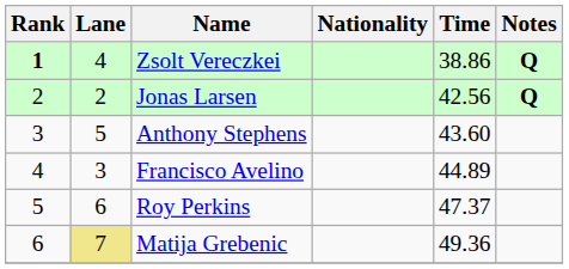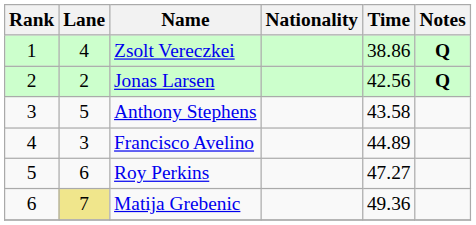 <table class="wikitable">
 <tr>
 <th>Rank</th>
 <th>Lane</th>
 <th>Name</th>
 <th>Nationality</th>
 <th>Time</th>
 <th>Notes</th>
 </tr>
 <tr bgcolor=ccffcc>
-<td align=center><strong>1</strong></td>
+<td align=center>1</td>
 <td align=center>4</td>
 <td><a href='#'>Zsolt Vereczkei</a></td>
 <td></td>
 <td align=center>38.86</td>
 <td align=center><strong>Q</strong></td>
 </tr>
 <tr bgcolor=ccffcc>
 <td align=center>2</td>
 <td align=center>2</td>
 <td><a href='#'>Jonas Larsen</a></td>
 <td></td>
 <td align=center>42.56</td>
 <td align=center><strong>Q</strong></td>
 </tr>
 <tr>
 <td align=center>3</td>
 <td align=center>5</td>
 <td><a href='#'>Anthony Stephens</a></td>
 <td></td>
-<td align=center>43.60</td>
+<td align=center>43.58</td>
 <td align=center></td>
 </tr>
 <tr>
 <td align=center>4</td>
 <td align=center>3</td>
 <td><a href='#'>Francisco Avelino</a></td>
 <td></td>
 <td align=center>44.89</td>
 <td align=center></td>
 </tr>
 <tr>
 <td align=center>5</td>
 <td align=center>6</td>
 <td><a href='#'>Roy Perkins</a></td>
 <td></td>
-<td align=center>47.37</td>
+<td align=center>47.27</td>
 <td align=center></td>
 </tr>
 <tr>
 <td align=center>6</td>
 <td align=center style="background: khaki;">7</td>
 <td><a href='#'>Matija Grebenic</a></td>
 <td></td>
 <td align=center>49.36</td>
 <td align=center></td>
 </tr>
 <tr>
 </tr>
 </table>
